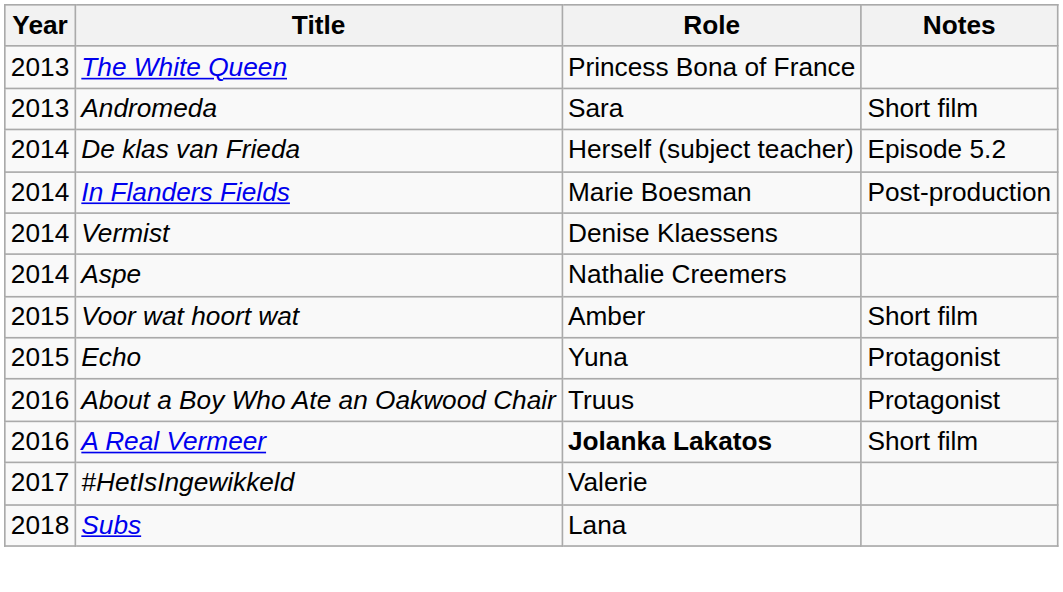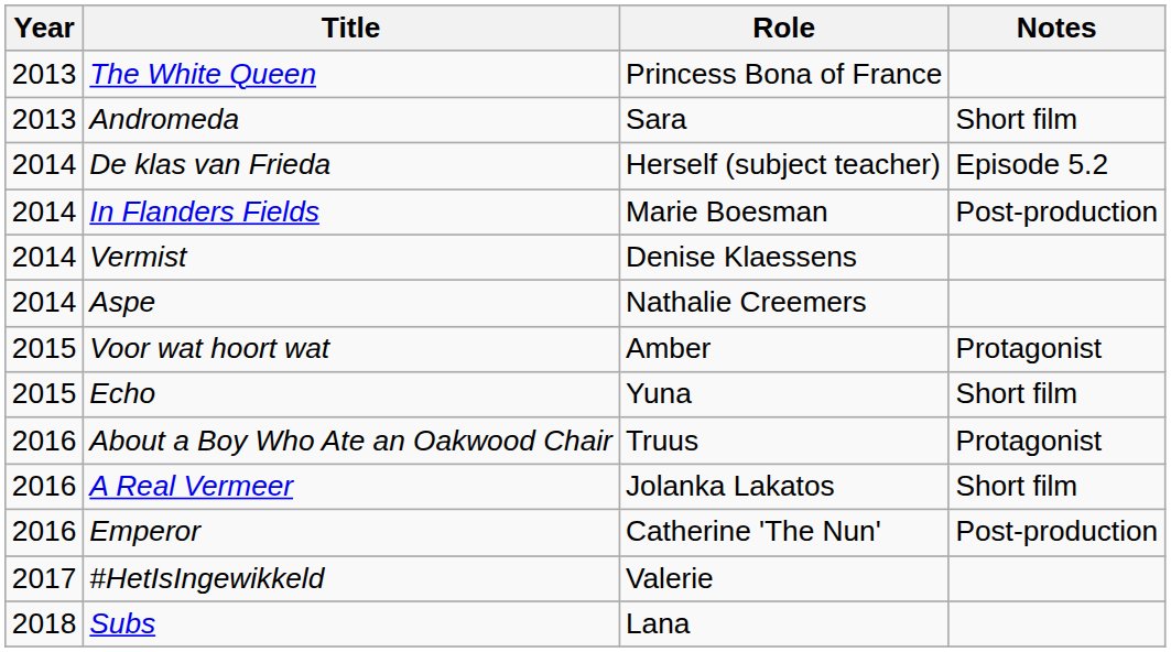 <table class="wikitable plainrowheaders sortable">
 <tr>
 <th>Year</th>
 <th>Title</th>
 <th>Role</th>
 <th>Notes</th>
 </tr>
 <tr>
 <td>2013</td>
 <td><em><a href='#'>The White Queen</a></em></td>
 <td>Princess Bona of France</td>
 <td></td>
 </tr>
 <tr>
 <td>2013</td>
 <td><em>Andromeda</em></td>
 <td>Sara</td>
 <td>Short film</td>
 </tr>
 <tr>
 <td>2014</td>
 <td><em>De klas van Frieda</em></td>
 <td>Herself (subject teacher)</td>
 <td>Episode 5.2</td>
 </tr>
 <tr>
 <td>2014</td>
 <td><em><a href='#'>In Flanders Fields</a></em></td>
 <td>Marie Boesman</td>
 <td>Post-production</td>
 </tr>
 <tr>
 <td>2014</td>
 <td><em>Vermist</em></td>
 <td>Denise Klaessens</td>
 <td></td>
 </tr>
 <tr>
 <td>2014</td>
 <td><em>Aspe</em></td>
 <td>Nathalie Creemers</td>
 <td></td>
 </tr>
 <tr>
 <td>2015</td>
 <td><em>Voor wat hoort wat</em></td>
 <td>Amber</td>
-<td>Short film</td>
+<td>Protagonist</td>
 </tr>
 <tr>
 <td>2015</td>
 <td><em>Echo</em></td>
 <td>Yuna</td>
-<td>Protagonist</td>
+<td>Short film</td>
 </tr>
 <tr>
 <td>2016</td>
 <td><em>About a Boy Who Ate an Oakwood Chair</em></td>
 <td>Truus</td>
 <td>Protagonist</td>
 </tr>
 <tr>
 <td>2016</td>
 <td><em><a href='#'>A Real Vermeer</a></em></td>
-<td><strong>Jolanka Lakatos</strong></td>
+<td>Jolanka Lakatos</td>
 <td>Short film</td>
+</tr>
+<tr>
+<td>2016</td>
+<td><em>Emperor</em></td>
+<td>Catherine 'The Nun'</td>
+<td>Post-production</td>
 </tr>
 <tr>
 <td>2017</td>
 <td><em>#HetIsIngewikkeld</em></td>
 <td>Valerie</td>
 <td></td>
 </tr>
 <tr>
 <td>2018</td>
 <td><em><a href='#'>Subs</a></em></td>
 <td>Lana</td>
 <td></td>
 </tr>
 </table>
